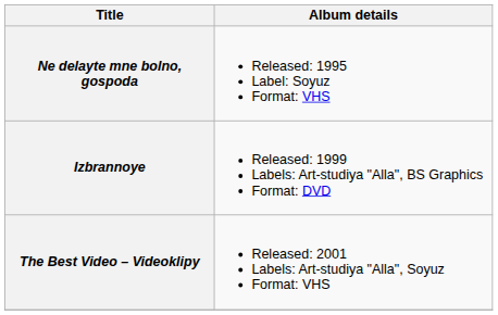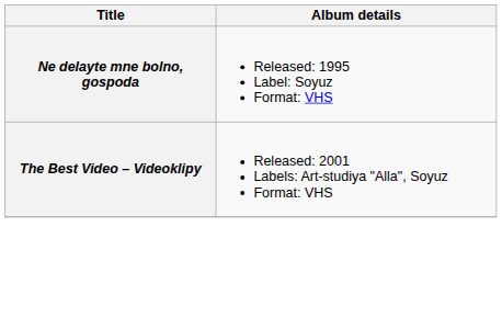 <table class="wikitable plainrowheaders" style="text-align:center;">
 <tr>
 <th style="width:15em;">Title</th>
 <th style="width:20em;">Album details</th>
 </tr>
 <tr>
 <th scope="row"><em>Ne delayte mne bolno, gospoda</em></th>
 <td align="left"><br><ul><li>Released: 1995</li><li>Label: Soyuz</li><li>Format: <a href='#'>VHS</a></li></ul></td>
 </tr>
 <tr>
-<th scope="row"><em>Izbrannoye</em></th>
-<td align="left"><br><ul><li>Released: 1999</li><li>Labels: Art-studiya "Alla", BS Graphics</li><li>Format: <a href='#'>DVD</a></li></ul></td>
-</tr>
-<tr>
 <th scope="row"><em>The Best Video – Videoklipy</em></th>
 <td align="left"><br><ul><li>Released: 2001</li><li>Labels: Art-studiya "Alla", Soyuz</li><li>Format: VHS</li></ul></td>
 </tr>
 <tr>
 </tr>
 </table>
